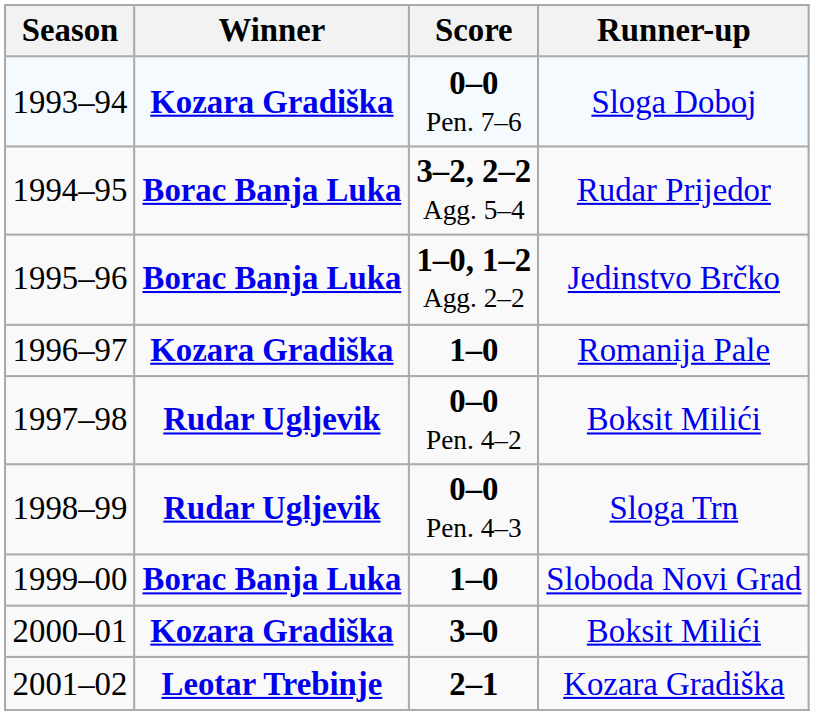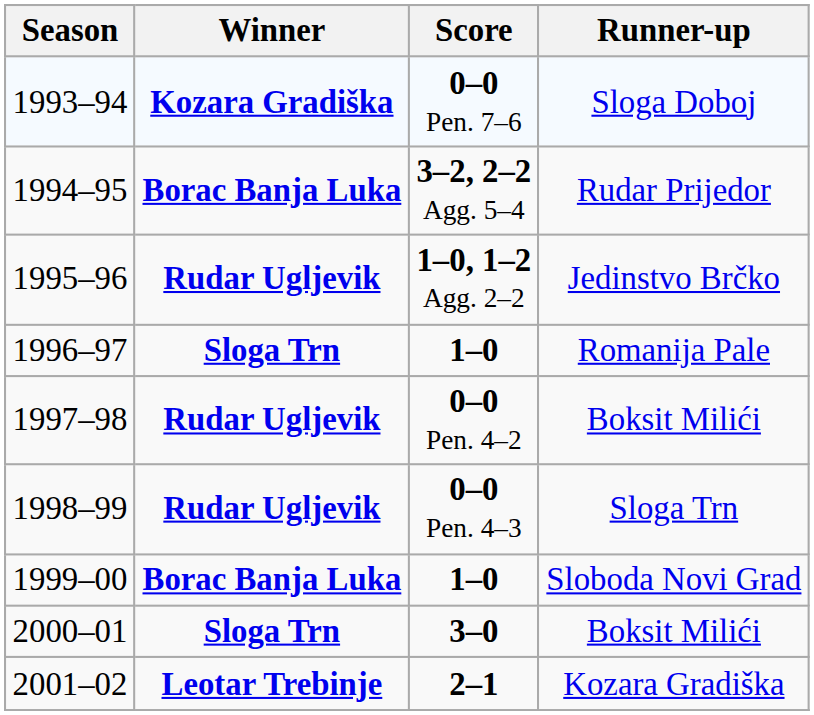 <table class="wikitable" style="text-align: center;">
 <tr style="background:#efefef;">
 <th>Season</th>
 <th>Winner</th>
 <th>Score</th>
 <th>Runner-up</th>
 </tr>
 <tr bgcolor=#F5FAFF>
 <td>1993–94</td>
 <td><strong><a href='#'>Kozara Gradiška</a></strong></td>
 <td><strong>0–0</strong><br><small>Pen. 7–6</small></td>
 <td><a href='#'>Sloga Doboj</a></td>
 </tr>
 <tr>
 <td>1994–95</td>
 <td><strong><a href='#'>Borac Banja Luka</a></strong></td>
 <td><strong>3–2, 2–2</strong><br><small>Agg. 5–4</small></td>
 <td><a href='#'>Rudar Prijedor</a></td>
 </tr>
 <tr>
 <td>1995–96</td>
-<td><strong><a href='#'>Borac Banja Luka</a></strong></td>
+<td><strong><a href='#'>Rudar Ugljevik</a></strong><br><small></small></td>
 <td><strong>1–0, 1–2</strong><br><small>Agg. 2–2</small></td>
 <td><a href='#'>Jedinstvo Brčko</a></td>
 </tr>
 <tr>
 <td>1996–97</td>
-<td><strong><a href='#'>Kozara Gradiška</a></strong></td>
+<td><strong><a href='#'>Sloga Trn</a></strong></td>
 <td><strong>1–0</strong><br></td>
 <td><a href='#'>Romanija Pale</a></td>
 </tr>
 <tr>
 <td>1997–98</td>
 <td><strong><a href='#'>Rudar Ugljevik</a></strong></td>
 <td><strong>0–0</strong><br><small>Pen. 4–2</small></td>
 <td><a href='#'>Boksit Milići</a></td>
 </tr>
 <tr>
 <td>1998–99</td>
 <td><strong><a href='#'>Rudar Ugljevik</a></strong><br><small></small></td>
 <td><strong>0–0</strong><br><small>Pen. 4–3</small></td>
 <td><a href='#'>Sloga Trn</a></td>
 </tr>
 <tr>
 <td>1999–00</td>
 <td><strong><a href='#'>Borac Banja Luka</a></strong></td>
 <td><strong>1–0</strong><br></td>
 <td><a href='#'>Sloboda Novi Grad</a></td>
 </tr>
 <tr>
 <td>2000–01</td>
-<td><strong><a href='#'>Kozara Gradiška</a></strong></td>
+<td><strong><a href='#'>Sloga Trn</a></strong></td>
 <td><strong>3–0</strong><br></td>
 <td><a href='#'>Boksit Milići</a></td>
 </tr>
 <tr>
 <td>2001–02</td>
 <td><strong><a href='#'>Leotar Trebinje</a></strong></td>
 <td><strong>2–1</strong></td>
 <td><a href='#'>Kozara Gradiška</a></td>
 </tr>
 <tr>
 </tr>
 </table>
